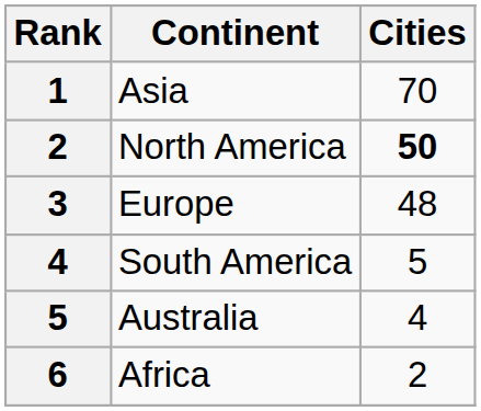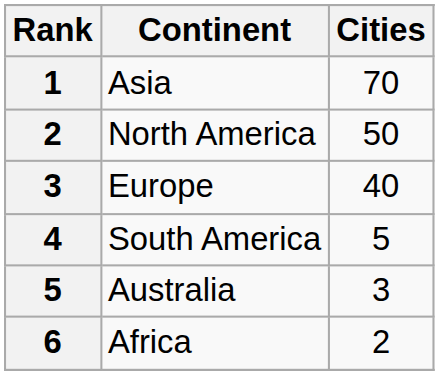 <table class="wikitable sortable plainrowheaders" style="text-align: center">
 <tr>
 </tr>
 <tr>
 <th scope="col">Rank</th>
 <th scope="col">Continent</th>
 <th scope="col">Cities</th>
 </tr>
 <tr>
 <th scope="row">1</th>
 <td style="text-align: left;">Asia</td>
 <td>70</td>
 </tr>
 <tr>
 <th scope="row">2</th>
 <td style="text-align: left;">North America</td>
-<td><strong>50</strong></td>
+<td>50</td>
 </tr>
 <tr>
 <th scope="row">3</th>
 <td style="text-align: left;">Europe</td>
-<td>48</td>
+<td>40</td>
 </tr>
 <tr>
 <th scope="row">4</th>
 <td style="text-align: left;">South America</td>
 <td>5</td>
 </tr>
 <tr>
 <th scope="row">5</th>
 <td style="text-align: left;">Australia</td>
-<td>4</td>
+<td>3</td>
 </tr>
 <tr>
 <th scope="row">6</th>
 <td style="text-align: left;">Africa</td>
 <td>2</td>
 </tr>
 <tr>
 </tr>
 </table>
